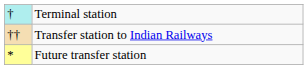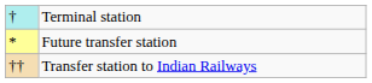 <table class="wikitable" style="text-align: left;" style=font-size:95%; width="30%">
 <tr>
 <td style="background-color:#AFEEEE">†</td>
 <td>Terminal station</td>
 </tr>
 <tr>
+<td style="background-color:#FFFF99">*</td>
+<td>Future transfer station</td>
+</tr>
+<tr>
 <td style="background-color:#F5DEB3">††</td>
 <td>Transfer station to <a href='#'>Indian Railways</a></td>
 </tr>
-<tr>
-<td style="background-color:#FFFF99">*</td>
-<td>Future transfer station</td>
-</tr>
 </table>
